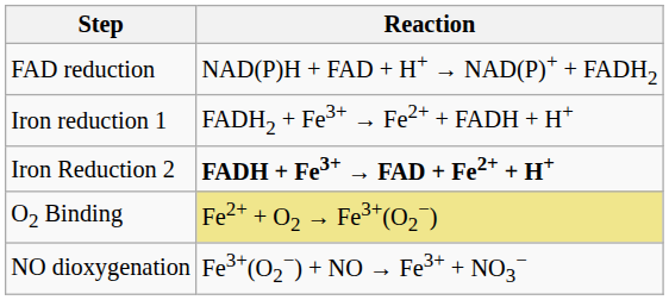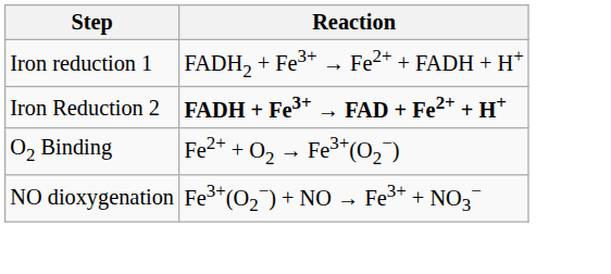 <table class="wikitable">
 <tr>
 <th>Step</th>
 <th>Reaction</th>
-</tr>
-<tr>
-<td>FAD reduction</td>
-<td>NAD(P)H + FAD + H<sup>+</sup> → NAD(P)<sup>+</sup> + FADH<sub>2</sub></td>
 </tr>
 <tr>
 <td>Iron reduction 1</td>
 <td>FADH<sub>2</sub> + Fe<sup>3+</sup>  → Fe<sup>2+</sup> + FADH + H<sup>+</sup></td>
 </tr>
 <tr>
 <td>Iron Reduction 2</td>
 <td><strong>FADH + Fe<sup>3+</sup> → FAD + Fe<sup>2+</sup> + H<sup>+</sup></strong></td>
 </tr>
 <tr>
 <td>O<sub>2</sub> Binding</td>
-<td style="background: khaki;">Fe<sup>2+</sup> + O<sub>2</sub> → Fe<sup>3+</sup>(O<sub>2</sub><sup>−</sup>)</td>
+<td>Fe<sup>2+</sup> + O<sub>2</sub> → Fe<sup>3+</sup>(O<sub>2</sub><sup>−</sup>)</td>
 </tr>
 <tr>
 <td>NO dioxygenation</td>
 <td>Fe<sup>3+</sup>(O<sub>2</sub><sup>−</sup>) + NO → Fe<sup>3+</sup> + NO<sub>3</sub><sup>−</sup></td>
 </tr>
 </table>
